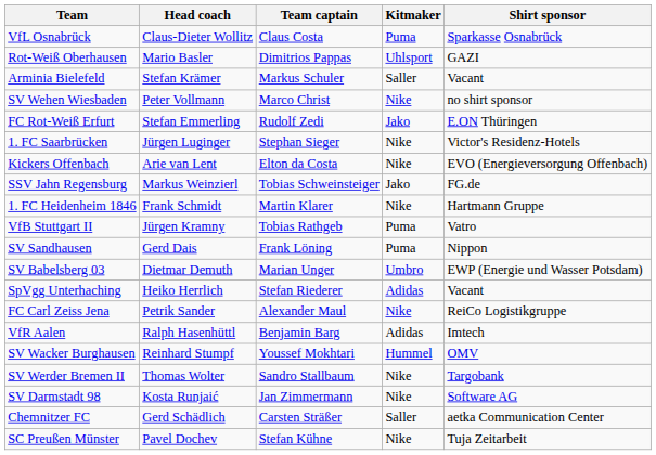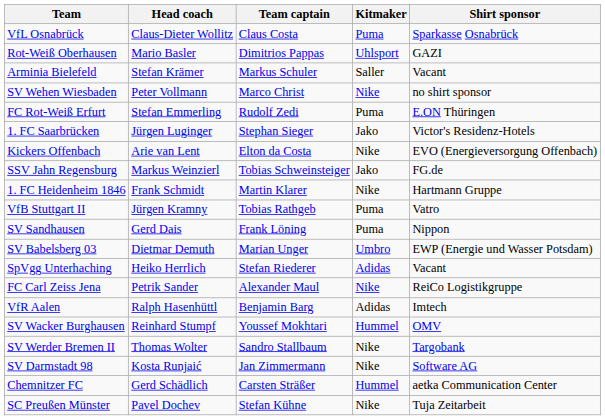 <table class="wikitable sortable">
 <tr>
 <th>Team</th>
 <th>Head coach</th>
 <th>Team captain</th>
 <th>Kitmaker</th>
 <th>Shirt sponsor</th>
 </tr>
 <tr>
 <td><a href='#'>VfL Osnabrück</a></td>
 <td> <a href='#'>Claus-Dieter Wollitz</a></td>
 <td> <a href='#'>Claus Costa</a></td>
 <td><a href='#'>Puma</a></td>
 <td><a href='#'>Sparkasse</a> <a href='#'>Osnabrück</a></td>
 </tr>
 <tr>
 <td><a href='#'>Rot-Weiß Oberhausen</a></td>
 <td> <a href='#'>Mario Basler</a></td>
 <td> <a href='#'>Dimitrios Pappas</a></td>
 <td><a href='#'>Uhlsport</a></td>
 <td>GAZI</td>
 </tr>
 <tr>
 <td><a href='#'>Arminia Bielefeld</a></td>
 <td> <a href='#'>Stefan Krämer</a></td>
 <td> <a href='#'>Markus Schuler</a></td>
 <td>Saller</td>
 <td>Vacant</td>
 </tr>
 <tr>
 <td><a href='#'>SV Wehen Wiesbaden</a></td>
 <td> <a href='#'>Peter Vollmann</a></td>
 <td> <a href='#'>Marco Christ</a></td>
 <td><a href='#'>Nike</a></td>
 <td>no shirt sponsor</td>
 </tr>
 <tr>
 <td><a href='#'>FC Rot-Weiß Erfurt</a></td>
 <td> <a href='#'>Stefan Emmerling</a></td>
 <td> <a href='#'>Rudolf Zedi</a></td>
-<td><a href='#'>Jako</a></td>
+<td>Puma</td>
 <td><a href='#'>E.ON</a> Thüringen</td>
 </tr>
 <tr>
 <td><a href='#'>1. FC Saarbrücken</a></td>
 <td> <a href='#'>Jürgen Luginger</a></td>
 <td> <a href='#'>Stephan Sieger</a></td>
-<td>Nike</td>
+<td>Jako</td>
 <td>Victor's Residenz-Hotels</td>
 </tr>
 <tr>
 <td><a href='#'>Kickers Offenbach</a></td>
 <td> <a href='#'>Arie van Lent</a></td>
 <td> <a href='#'>Elton da Costa</a></td>
 <td>Nike</td>
 <td>EVO (Energieversorgung Offenbach)</td>
 </tr>
 <tr>
 <td><a href='#'>SSV Jahn Regensburg</a></td>
 <td> <a href='#'>Markus Weinzierl</a></td>
 <td> <a href='#'>Tobias Schweinsteiger</a></td>
 <td>Jako</td>
 <td>FG.de</td>
 </tr>
 <tr>
 <td><a href='#'>1. FC Heidenheim 1846</a></td>
 <td> <a href='#'>Frank Schmidt</a></td>
 <td> <a href='#'>Martin Klarer</a></td>
 <td>Nike</td>
 <td>Hartmann Gruppe</td>
 </tr>
 <tr>
 <td><a href='#'>VfB Stuttgart II</a></td>
 <td> <a href='#'>Jürgen Kramny</a></td>
 <td> <a href='#'>Tobias Rathgeb</a></td>
 <td>Puma</td>
 <td>Vatro</td>
 </tr>
 <tr>
 <td><a href='#'>SV Sandhausen</a></td>
 <td> <a href='#'>Gerd Dais</a></td>
 <td> <a href='#'>Frank Löning</a></td>
 <td>Puma</td>
 <td>Nippon</td>
 </tr>
 <tr>
 <td><a href='#'>SV Babelsberg 03</a></td>
 <td> <a href='#'>Dietmar Demuth</a></td>
 <td> <a href='#'>Marian Unger</a></td>
 <td><a href='#'>Umbro</a></td>
 <td>EWP (Energie und Wasser Potsdam)</td>
 </tr>
 <tr>
 <td><a href='#'>SpVgg Unterhaching</a></td>
 <td> <a href='#'>Heiko Herrlich</a></td>
 <td> <a href='#'>Stefan Riederer</a></td>
 <td><a href='#'>Adidas</a></td>
 <td>Vacant</td>
 </tr>
 <tr>
 <td><a href='#'>FC Carl Zeiss Jena</a></td>
 <td> <a href='#'>Petrik Sander</a></td>
 <td> <a href='#'>Alexander Maul</a></td>
 <td><a href='#'>Nike</a></td>
 <td>ReiCo Logistikgruppe</td>
 </tr>
 <tr>
 <td><a href='#'>VfR Aalen</a></td>
 <td> <a href='#'>Ralph Hasenhüttl</a></td>
 <td> <a href='#'>Benjamin Barg</a></td>
 <td>Adidas</td>
 <td>Imtech</td>
 </tr>
 <tr>
 <td><a href='#'>SV Wacker Burghausen</a></td>
 <td> <a href='#'>Reinhard Stumpf</a></td>
 <td> <a href='#'>Youssef Mokhtari</a></td>
 <td><a href='#'>Hummel</a></td>
 <td><a href='#'>OMV</a></td>
 </tr>
 <tr>
 <td><a href='#'>SV Werder Bremen II</a></td>
 <td> <a href='#'>Thomas Wolter</a></td>
 <td> <a href='#'>Sandro Stallbaum</a></td>
 <td>Nike</td>
 <td><a href='#'>Targobank</a></td>
 </tr>
 <tr>
 <td><a href='#'>SV Darmstadt 98</a></td>
 <td> <a href='#'>Kosta Runjaić</a></td>
 <td> <a href='#'>Jan Zimmermann</a></td>
 <td>Nike</td>
 <td><a href='#'>Software AG</a></td>
 </tr>
 <tr>
 <td><a href='#'>Chemnitzer FC</a></td>
 <td> <a href='#'>Gerd Schädlich</a></td>
 <td> <a href='#'>Carsten Sträßer</a></td>
-<td>Saller</td>
+<td><a href='#'>Hummel</a></td>
 <td>aetka Communication Center</td>
 </tr>
 <tr>
 <td><a href='#'>SC Preußen Münster</a></td>
 <td> <a href='#'>Pavel Dochev</a></td>
 <td> <a href='#'>Stefan Kühne</a></td>
 <td>Nike</td>
 <td>Tuja Zeitarbeit</td>
 </tr>
 </table>
